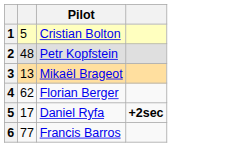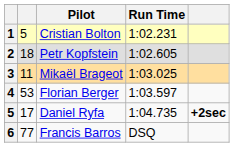 <table class="wikitable" style="font-size: 95%;">
 <tr>
 <th></th>
 <th></th>
 <th>Pilot</th>
+<th>Run Time</th>
 <th></th>
 </tr>
 <tr>
 <th>1</th>
 <td style="background:#ffffbf;">5</td>
 <td style="background:#ffffbf;"> <a href='#'>Cristian Bolton</a></td>
+<td style="background:#ffffbf;">1:02.231</td>
 <td style="background:#ffffbf;"></td>
 </tr>
 <tr>
 <th>2</th>
-<td style="background:#dfdfdf;">48</td>
+<td style="background:#dfdfdf;">18</td>
 <td style="background:#dfdfdf;"> <a href='#'>Petr Kopfstein</a></td>
+<td style="background:#dfdfdf;">1:02.605</td>
 <td style="background:#dfdfdf;"></td>
 </tr>
 <tr>
 <th>3</th>
-<td style="background:#ffdf9f;">13</td>
+<td style="background:#ffdf9f;">11</td>
 <td style="background:#ffdf9f;"> <a href='#'>Mikaël Brageot</a></td>
+<td style="background:#ffdf9f;">1:03.025</td>
 <td style="background:#ffdf9f;"></td>
 </tr>
 <tr>
 <th>4</th>
-<td>62</td>
+<td>53</td>
 <td> <a href='#'>Florian Berger</a></td>
+<td>1:03.597</td>
 <td></td>
 </tr>
 <tr>
 <th>5</th>
 <td>17</td>
 <td> <a href='#'>Daniel Ryfa</a></td>
+<td>1:04.735</td>
 <td><strong>+2sec</strong></td>
 </tr>
 <tr>
 <th>6</th>
 <td>77</td>
 <td> <a href='#'>Francis Barros</a></td>
+<td>DSQ</td>
 <td></td>
 </tr>
 </table>
